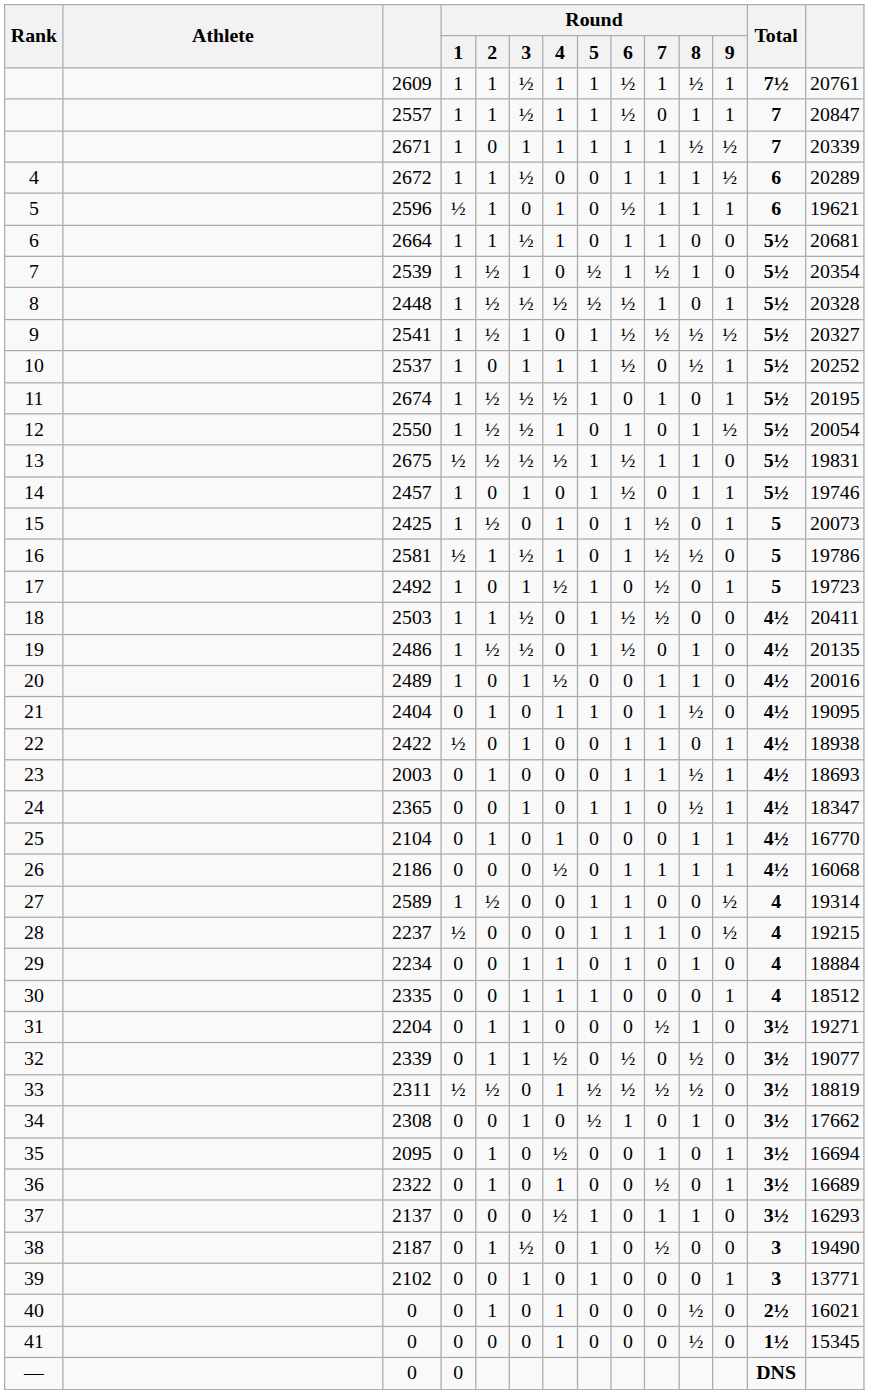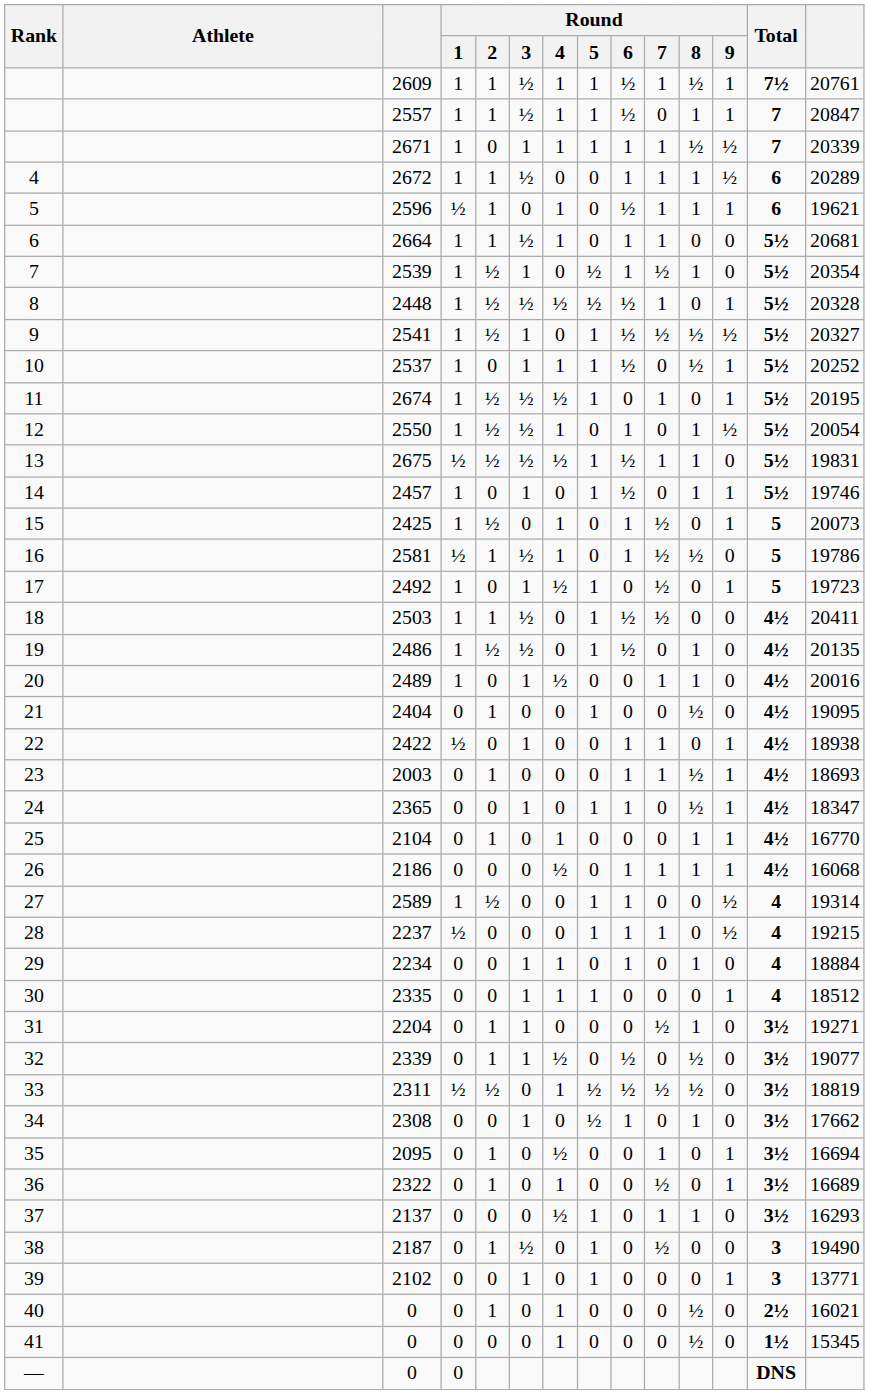 <table class=wikitable style="text-align:center">
 <tr>
 <th rowspan="2" width=40>Rank</th>
 <th rowspan="2" width=250>Athlete</th>
 <th rowspan="2" width=40></th>
 <th colspan="9">Round</th>
 <th rowspan="2" width=40>Total</th>
 <th rowspan="2" width=40></th>
 </tr>
 <tr>
 <th width=20>1</th>
 <th width=20>2</th>
 <th width=20>3</th>
 <th width=20>4</th>
 <th width=20>5</th>
 <th width=20>6</th>
 <th width=20>7</th>
 <th width=20>8</th>
 <th width=20>9</th>
 </tr>
 <tr>
 <td></td>
 <td align=left></td>
 <td>2609</td>
 <td>1</td>
 <td>1</td>
 <td>½</td>
 <td>1</td>
 <td>1</td>
 <td>½</td>
 <td>1</td>
 <td>½</td>
 <td>1</td>
 <td><strong>7½</strong></td>
 <td>20761</td>
 </tr>
 <tr>
 <td></td>
 <td align=left></td>
 <td>2557</td>
 <td>1</td>
 <td>1</td>
 <td>½</td>
 <td>1</td>
 <td>1</td>
 <td>½</td>
 <td>0</td>
 <td>1</td>
 <td>1</td>
 <td><strong>7</strong></td>
 <td>20847</td>
 </tr>
 <tr>
 <td></td>
 <td align=left></td>
 <td>2671</td>
 <td>1</td>
 <td>0</td>
 <td>1</td>
 <td>1</td>
 <td>1</td>
 <td>1</td>
 <td>1</td>
 <td>½</td>
 <td>½</td>
 <td><strong>7</strong></td>
 <td>20339</td>
 </tr>
 <tr>
 <td>4</td>
 <td align=left></td>
 <td>2672</td>
 <td>1</td>
 <td>1</td>
 <td>½</td>
 <td>0</td>
 <td>0</td>
 <td>1</td>
 <td>1</td>
 <td>1</td>
 <td>½</td>
 <td><strong>6</strong></td>
 <td>20289</td>
 </tr>
 <tr>
 <td>5</td>
 <td align=left></td>
 <td>2596</td>
 <td>½</td>
 <td>1</td>
 <td>0</td>
 <td>1</td>
 <td>0</td>
 <td>½</td>
 <td>1</td>
 <td>1</td>
 <td>1</td>
 <td><strong>6</strong></td>
 <td>19621</td>
 </tr>
 <tr>
 <td>6</td>
 <td align=left></td>
 <td>2664</td>
 <td>1</td>
 <td>1</td>
 <td>½</td>
 <td>1</td>
 <td>0</td>
 <td>1</td>
 <td>1</td>
 <td>0</td>
 <td>0</td>
 <td><strong>5½</strong></td>
 <td>20681</td>
 </tr>
 <tr>
 <td>7</td>
 <td align=left></td>
 <td>2539</td>
 <td>1</td>
 <td>½</td>
 <td>1</td>
 <td>0</td>
 <td>½</td>
 <td>1</td>
 <td>½</td>
 <td>1</td>
 <td>0</td>
 <td><strong>5½</strong></td>
 <td>20354</td>
 </tr>
 <tr>
 <td>8</td>
 <td align=left></td>
 <td>2448</td>
 <td>1</td>
 <td>½</td>
 <td>½</td>
 <td>½</td>
 <td>½</td>
 <td>½</td>
 <td>1</td>
 <td>0</td>
 <td>1</td>
 <td><strong>5½</strong></td>
 <td>20328</td>
 </tr>
 <tr>
 <td>9</td>
 <td align=left></td>
 <td>2541</td>
 <td>1</td>
 <td>½</td>
 <td>1</td>
 <td>0</td>
 <td>1</td>
 <td>½</td>
 <td>½</td>
 <td>½</td>
 <td>½</td>
 <td><strong>5½</strong></td>
 <td>20327</td>
 </tr>
 <tr>
 <td>10</td>
 <td align=left></td>
 <td>2537</td>
 <td>1</td>
 <td>0</td>
 <td>1</td>
 <td>1</td>
 <td>1</td>
 <td>½</td>
 <td>0</td>
 <td>½</td>
 <td>1</td>
 <td><strong>5½</strong></td>
 <td>20252</td>
 </tr>
 <tr>
 <td>11</td>
 <td align=left></td>
 <td>2674</td>
 <td>1</td>
 <td>½</td>
 <td>½</td>
 <td>½</td>
 <td>1</td>
 <td>0</td>
 <td>1</td>
 <td>0</td>
 <td>1</td>
 <td><strong>5½</strong></td>
 <td>20195</td>
 </tr>
 <tr>
 <td>12</td>
 <td align=left></td>
 <td>2550</td>
 <td>1</td>
 <td>½</td>
 <td>½</td>
 <td>1</td>
 <td>0</td>
 <td>1</td>
 <td>0</td>
 <td>1</td>
 <td>½</td>
 <td><strong>5½</strong></td>
 <td>20054</td>
 </tr>
 <tr>
 <td>13</td>
 <td align=left></td>
 <td>2675</td>
 <td>½</td>
 <td>½</td>
 <td>½</td>
 <td>½</td>
 <td>1</td>
 <td>½</td>
 <td>1</td>
 <td>1</td>
 <td>0</td>
 <td><strong>5½</strong></td>
 <td>19831</td>
 </tr>
 <tr>
 <td>14</td>
 <td align=left></td>
 <td>2457</td>
 <td>1</td>
 <td>0</td>
 <td>1</td>
 <td>0</td>
 <td>1</td>
 <td>½</td>
 <td>0</td>
 <td>1</td>
 <td>1</td>
 <td><strong>5½</strong></td>
 <td>19746</td>
 </tr>
 <tr>
 <td>15</td>
 <td align=left></td>
 <td>2425</td>
 <td>1</td>
 <td>½</td>
 <td>0</td>
 <td>1</td>
 <td>0</td>
 <td>1</td>
 <td>½</td>
 <td>0</td>
 <td>1</td>
 <td><strong>5</strong></td>
 <td>20073</td>
 </tr>
 <tr>
 <td>16</td>
 <td align=left></td>
 <td>2581</td>
 <td>½</td>
 <td>1</td>
 <td>½</td>
 <td>1</td>
 <td>0</td>
 <td>1</td>
 <td>½</td>
 <td>½</td>
 <td>0</td>
 <td><strong>5</strong></td>
 <td>19786</td>
 </tr>
 <tr>
 <td>17</td>
 <td align=left></td>
 <td>2492</td>
 <td>1</td>
 <td>0</td>
 <td>1</td>
 <td>½</td>
 <td>1</td>
 <td>0</td>
 <td>½</td>
 <td>0</td>
 <td>1</td>
 <td><strong>5</strong></td>
 <td>19723</td>
 </tr>
 <tr>
 <td>18</td>
 <td align=left></td>
 <td>2503</td>
 <td>1</td>
 <td>1</td>
 <td>½</td>
 <td>0</td>
 <td>1</td>
 <td>½</td>
 <td>½</td>
 <td>0</td>
 <td>0</td>
 <td><strong>4½</strong></td>
 <td>20411</td>
 </tr>
 <tr>
 <td>19</td>
 <td align=left></td>
 <td>2486</td>
 <td>1</td>
 <td>½</td>
 <td>½</td>
 <td>0</td>
 <td>1</td>
 <td>½</td>
 <td>0</td>
 <td>1</td>
 <td>0</td>
 <td><strong>4½</strong></td>
 <td>20135</td>
 </tr>
 <tr>
 <td>20</td>
 <td align=left></td>
 <td>2489</td>
 <td>1</td>
 <td>0</td>
 <td>1</td>
 <td>½</td>
 <td>0</td>
 <td>0</td>
 <td>1</td>
 <td>1</td>
 <td>0</td>
 <td><strong>4½</strong></td>
 <td>20016</td>
 </tr>
 <tr>
 <td>21</td>
 <td align=left></td>
 <td>2404</td>
 <td>0</td>
 <td>1</td>
 <td>0</td>
-<td>1</td>
+<td>0</td>
 <td>1</td>
 <td>0</td>
-<td>1</td>
+<td>0</td>
 <td>½</td>
 <td>0</td>
 <td><strong>4½</strong></td>
 <td>19095</td>
 </tr>
 <tr>
 <td>22</td>
 <td align=left></td>
 <td>2422</td>
 <td>½</td>
 <td>0</td>
 <td>1</td>
 <td>0</td>
 <td>0</td>
 <td>1</td>
 <td>1</td>
 <td>0</td>
 <td>1</td>
 <td><strong>4½</strong></td>
 <td>18938</td>
 </tr>
 <tr>
 <td>23</td>
 <td align=left></td>
 <td>2003</td>
 <td>0</td>
 <td>1</td>
 <td>0</td>
 <td>0</td>
 <td>0</td>
 <td>1</td>
 <td>1</td>
 <td>½</td>
 <td>1</td>
 <td><strong>4½</strong></td>
 <td>18693</td>
 </tr>
 <tr>
 <td>24</td>
 <td align=left></td>
 <td>2365</td>
 <td>0</td>
 <td>0</td>
 <td>1</td>
 <td>0</td>
 <td>1</td>
 <td>1</td>
 <td>0</td>
 <td>½</td>
 <td>1</td>
 <td><strong>4½</strong></td>
 <td>18347</td>
 </tr>
 <tr>
 <td>25</td>
 <td align=left></td>
 <td>2104</td>
 <td>0</td>
 <td>1</td>
 <td>0</td>
 <td>1</td>
 <td>0</td>
 <td>0</td>
 <td>0</td>
 <td>1</td>
 <td>1</td>
 <td><strong>4½</strong></td>
 <td>16770</td>
 </tr>
 <tr>
 <td>26</td>
 <td align=left></td>
 <td>2186</td>
 <td>0</td>
 <td>0</td>
 <td>0</td>
 <td>½</td>
 <td>0</td>
 <td>1</td>
 <td>1</td>
 <td>1</td>
 <td>1</td>
 <td><strong>4½</strong></td>
 <td>16068</td>
 </tr>
 <tr>
 <td>27</td>
 <td align=left></td>
 <td>2589</td>
 <td>1</td>
 <td>½</td>
 <td>0</td>
 <td>0</td>
 <td>1</td>
 <td>1</td>
 <td>0</td>
 <td>0</td>
 <td>½</td>
 <td><strong>4</strong></td>
 <td>19314</td>
 </tr>
 <tr>
 <td>28</td>
 <td align=left></td>
 <td>2237</td>
 <td>½</td>
 <td>0</td>
 <td>0</td>
 <td>0</td>
 <td>1</td>
 <td>1</td>
 <td>1</td>
 <td>0</td>
 <td>½</td>
 <td><strong>4</strong></td>
 <td>19215</td>
 </tr>
 <tr>
 <td>29</td>
 <td align=left></td>
 <td>2234</td>
 <td>0</td>
 <td>0</td>
 <td>1</td>
 <td>1</td>
 <td>0</td>
 <td>1</td>
 <td>0</td>
 <td>1</td>
 <td>0</td>
 <td><strong>4</strong></td>
 <td>18884</td>
 </tr>
 <tr>
 <td>30</td>
 <td align=left></td>
 <td>2335</td>
 <td>0</td>
 <td>0</td>
 <td>1</td>
 <td>1</td>
 <td>1</td>
 <td>0</td>
 <td>0</td>
 <td>0</td>
 <td>1</td>
 <td><strong>4</strong></td>
 <td>18512</td>
 </tr>
 <tr>
 <td>31</td>
 <td align=left></td>
 <td>2204</td>
 <td>0</td>
 <td>1</td>
 <td>1</td>
 <td>0</td>
 <td>0</td>
 <td>0</td>
 <td>½</td>
 <td>1</td>
 <td>0</td>
 <td><strong>3½</strong></td>
 <td>19271</td>
 </tr>
 <tr>
 <td>32</td>
 <td align=left></td>
 <td>2339</td>
 <td>0</td>
 <td>1</td>
 <td>1</td>
 <td>½</td>
 <td>0</td>
 <td>½</td>
 <td>0</td>
 <td>½</td>
 <td>0</td>
 <td><strong>3½</strong></td>
 <td>19077</td>
 </tr>
 <tr>
 <td>33</td>
 <td align=left></td>
 <td>2311</td>
 <td>½</td>
 <td>½</td>
 <td>0</td>
 <td>1</td>
 <td>½</td>
 <td>½</td>
 <td>½</td>
 <td>½</td>
 <td>0</td>
 <td><strong>3½</strong></td>
 <td>18819</td>
 </tr>
 <tr>
 <td>34</td>
 <td align=left></td>
 <td>2308</td>
 <td>0</td>
 <td>0</td>
 <td>1</td>
 <td>0</td>
 <td>½</td>
 <td>1</td>
 <td>0</td>
 <td>1</td>
 <td>0</td>
 <td><strong>3½</strong></td>
 <td>17662</td>
 </tr>
 <tr>
 <td>35</td>
 <td align=left></td>
 <td>2095</td>
 <td>0</td>
 <td>1</td>
 <td>0</td>
 <td>½</td>
 <td>0</td>
 <td>0</td>
 <td>1</td>
 <td>0</td>
 <td>1</td>
 <td><strong>3½</strong></td>
 <td>16694</td>
 </tr>
 <tr>
 <td>36</td>
 <td align=left></td>
 <td>2322</td>
 <td>0</td>
 <td>1</td>
 <td>0</td>
 <td>1</td>
 <td>0</td>
 <td>0</td>
 <td>½</td>
 <td>0</td>
 <td>1</td>
 <td><strong>3½</strong></td>
 <td>16689</td>
 </tr>
 <tr>
 <td>37</td>
 <td align=left></td>
 <td>2137</td>
 <td>0</td>
 <td>0</td>
 <td>0</td>
 <td>½</td>
 <td>1</td>
 <td>0</td>
 <td>1</td>
 <td>1</td>
 <td>0</td>
 <td><strong>3½</strong></td>
 <td>16293</td>
 </tr>
 <tr>
 <td>38</td>
 <td align=left></td>
 <td>2187</td>
 <td>0</td>
 <td>1</td>
 <td>½</td>
 <td>0</td>
 <td>1</td>
 <td>0</td>
 <td>½</td>
 <td>0</td>
 <td>0</td>
 <td><strong>3</strong></td>
 <td>19490</td>
 </tr>
 <tr>
 <td>39</td>
 <td align=left></td>
 <td>2102</td>
 <td>0</td>
 <td>0</td>
 <td>1</td>
 <td>0</td>
 <td>1</td>
 <td>0</td>
 <td>0</td>
 <td>0</td>
 <td>1</td>
 <td><strong>3</strong></td>
 <td>13771</td>
 </tr>
 <tr>
 <td>40</td>
 <td align=left></td>
 <td>0</td>
 <td>0</td>
 <td>1</td>
 <td>0</td>
 <td>1</td>
 <td>0</td>
 <td>0</td>
 <td>0</td>
 <td>½</td>
 <td>0</td>
 <td><strong>2½</strong></td>
 <td>16021</td>
 </tr>
 <tr>
 <td>41</td>
 <td align=left></td>
 <td>0</td>
 <td>0</td>
 <td>0</td>
 <td>0</td>
 <td>1</td>
 <td>0</td>
 <td>0</td>
 <td>0</td>
 <td>½</td>
 <td>0</td>
 <td><strong>1½</strong></td>
 <td>15345</td>
 </tr>
 <tr>
 <td>—</td>
 <td align=left></td>
 <td>0</td>
 <td>0</td>
 <td></td>
 <td></td>
 <td></td>
 <td></td>
 <td></td>
 <td></td>
 <td></td>
 <td></td>
 <td><strong>DNS</strong></td>
 <td></td>
 </tr>
 </table>
